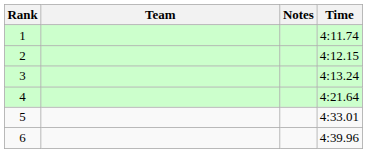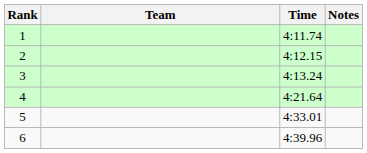 <table class="wikitable" style="text-align:center">
 <tr>
 <th>Rank</th>
 <th Style="width:18em">Team</th>
+<th>Time</th>
 <th>Notes</th>
-<th>Time</th>
 </tr>
 <tr style="background:#cfc">
 <td>1</td>
 <td style="text-align:left"></td>
+<td>4:11.74</td>
 <td></td>
-<td>4:11.74</td>
 </tr>
 <tr style="background:#cfc">
 <td>2</td>
 <td style="text-align:left"></td>
+<td>4:12.15</td>
 <td></td>
-<td>4:12.15</td>
 </tr>
 <tr style="background:#cfc">
 <td>3</td>
 <td style="text-align:left"></td>
+<td>4:13.24</td>
 <td></td>
-<td>4:13.24</td>
 </tr>
 <tr style="background:#cfc">
 <td>4</td>
 <td style="text-align:left"></td>
+<td>4:21.64</td>
 <td></td>
-<td>4:21.64</td>
 </tr>
 <tr>
 <td>5</td>
 <td style="text-align:left"></td>
+<td>4:33.01</td>
 <td></td>
-<td>4:33.01</td>
 </tr>
 <tr>
 <td>6</td>
 <td style="text-align:left"></td>
+<td>4:39.96</td>
 <td></td>
-<td>4:39.96</td>
 </tr>
 </table>
